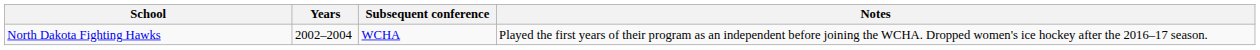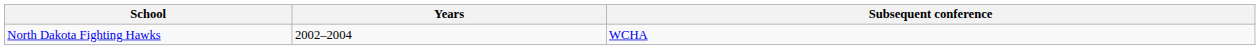 <table class="wikitable" width="100%">
 <tr>
 <th width="23%">School</th>
 <th>Years</th>
 <th>Subsequent conference</th>
-<th>Notes</th>
 </tr>
 <tr>
 <td><a href='#'>North Dakota Fighting Hawks</a></td>
 <td>2002–2004</td>
 <td><a href='#'>WCHA</a></td>
-<td>Played the first years of their program as an independent before joining the WCHA. Dropped women's ice hockey after the 2016–17 season.</td>
 </tr>
 </table>
